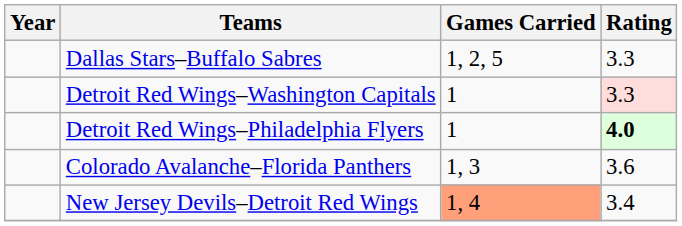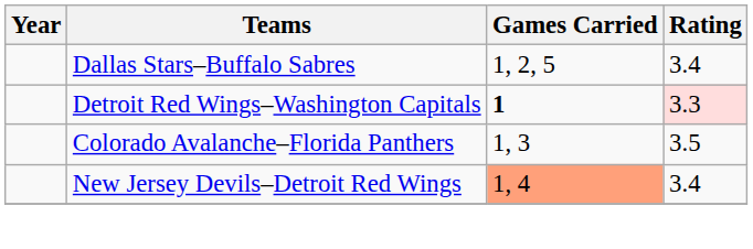 <table class="wikitable">
 <tr>
 <th>Year</th>
 <th>Teams</th>
 <th>Games Carried</th>
 <th>Rating</th>
 </tr>
 <tr>
 <td></td>
 <td><a href='#'>Dallas Stars</a>–<a href='#'>Buffalo Sabres</a></td>
 <td>1, 2, 5</td>
-<td>3.3</td>
+<td>3.4</td>
 </tr>
 <tr>
 <td></td>
 <td><a href='#'>Detroit Red Wings</a>–<a href='#'>Washington Capitals</a></td>
-<td>1</td>
+<td><strong>1</strong></td>
 <td style="background:#ffdddd;">3.3</td>
-</tr>
-<tr>
-<td></td>
-<td><a href='#'>Detroit Red Wings</a>–<a href='#'>Philadelphia Flyers</a></td>
-<td>1</td>
-<td style="background:#ddffdd;"><strong>4.0</strong></td>
 </tr>
 <tr>
 <td></td>
 <td><a href='#'>Colorado Avalanche</a>–<a href='#'>Florida Panthers</a></td>
 <td>1, 3</td>
-<td>3.6</td>
+<td>3.5</td>
 </tr>
 <tr>
 <td></td>
 <td><a href='#'>New Jersey Devils</a>–<a href='#'>Detroit Red Wings</a></td>
 <td style="background: lightsalmon;">1, 4</td>
 <td>3.4</td>
 </tr>
 <tr>
 </tr>
 </table>
